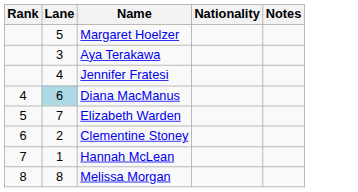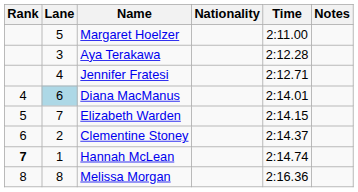 <table class="wikitable sortable" style="text-align:center">
 <tr>
 <th>Rank</th>
 <th>Lane</th>
 <th>Name</th>
 <th>Nationality</th>
+<th>Time</th>
 <th>Notes</th>
 </tr>
 <tr>
 <td></td>
 <td>5</td>
 <td align=left><a href='#'>Margaret Hoelzer</a></td>
 <td align=left></td>
+<td>2:11.00</td>
 <td></td>
 </tr>
 <tr>
 <td></td>
 <td>3</td>
 <td align=left><a href='#'>Aya Terakawa</a></td>
 <td align=left></td>
+<td>2:12.28</td>
 <td></td>
 </tr>
 <tr>
 <td></td>
 <td>4</td>
 <td align=left><a href='#'>Jennifer Fratesi</a></td>
 <td align=left></td>
+<td>2:12.71</td>
 <td></td>
 </tr>
 <tr>
 <td>4</td>
 <td style="background: lightblue;">6</td>
 <td align=left><a href='#'>Diana MacManus</a></td>
 <td align=left></td>
+<td>2:14.01</td>
 <td></td>
 </tr>
 <tr>
 <td>5</td>
 <td>7</td>
 <td align=left><a href='#'>Elizabeth Warden</a></td>
 <td align=left></td>
+<td>2:14.15</td>
 <td></td>
 </tr>
 <tr>
 <td>6</td>
 <td>2</td>
 <td align=left><a href='#'>Clementine Stoney</a></td>
 <td align=left></td>
+<td>2:14.37</td>
 <td></td>
 </tr>
 <tr>
-<td>7</td>
+<td><strong>7</strong></td>
 <td>1</td>
 <td align=left><a href='#'>Hannah McLean</a></td>
 <td align=left></td>
+<td>2:14.74</td>
 <td></td>
 </tr>
 <tr>
 <td>8</td>
 <td>8</td>
 <td align=left><a href='#'>Melissa Morgan</a></td>
 <td align=left></td>
+<td>2:16.36</td>
 <td></td>
 </tr>
 </table>
